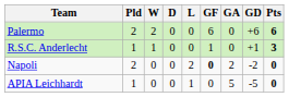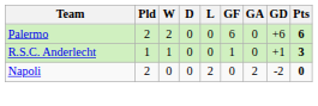 <table class=wikitable style="text-align:center">
 <tr>
 <th width=165>Team</th>
 <th width=20>Pld</th>
 <th width=20>W</th>
 <th width=20>D</th>
 <th width=20>L</th>
 <th width=20>GF</th>
 <th width=20>GA</th>
 <th width=20>GD</th>
 <th width=20>Pts</th>
 </tr>
 <tr bgcolor=#d0f0c0>
 <td style="text-align:left"> <a href='#'>Palermo</a></td>
 <td>2</td>
 <td>2</td>
 <td>0</td>
 <td>0</td>
 <td>6</td>
 <td>0</td>
 <td>+6</td>
 <td><strong>6</strong></td>
 </tr>
 <tr bgcolor=#d0f0c0>
 <td style="text-align:left"> <a href='#'>R.S.C. Anderlecht</a></td>
 <td>1</td>
 <td>1</td>
 <td>0</td>
 <td>0</td>
 <td>1</td>
 <td>0</td>
 <td>+1</td>
 <td><strong>3</strong></td>
 </tr>
 <tr>
 <td style="text-align:left"> <a href='#'>Napoli</a></td>
 <td>2</td>
 <td>0</td>
 <td>0</td>
 <td>2</td>
-<td><strong>0</strong></td>
+<td>0</td>
 <td>2</td>
 <td>-2</td>
 <td><strong>0</strong></td>
 </tr>
-<tr>
-<td style="text-align:left"> <a href='#'>APIA Leichhardt</a></td>
-<td>1</td>
-<td>0</td>
-<td>0</td>
-<td>1</td>
-<td>0</td>
-<td>5</td>
-<td>-5</td>
-<td><strong>0</strong></td>
-</tr>
 </table>
